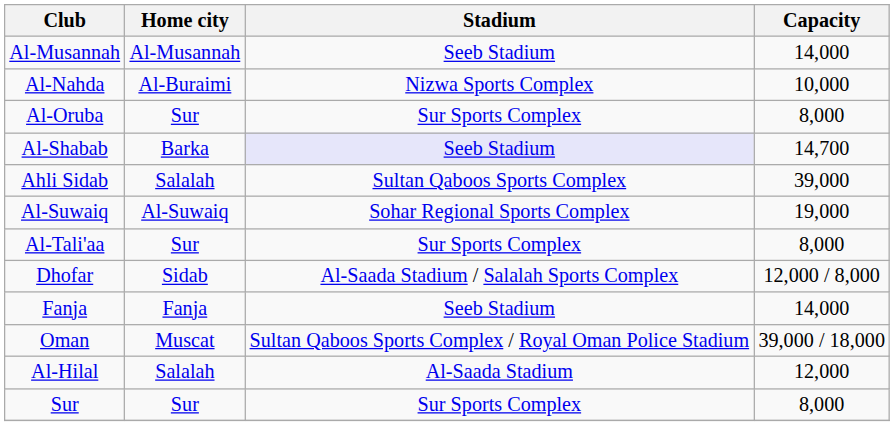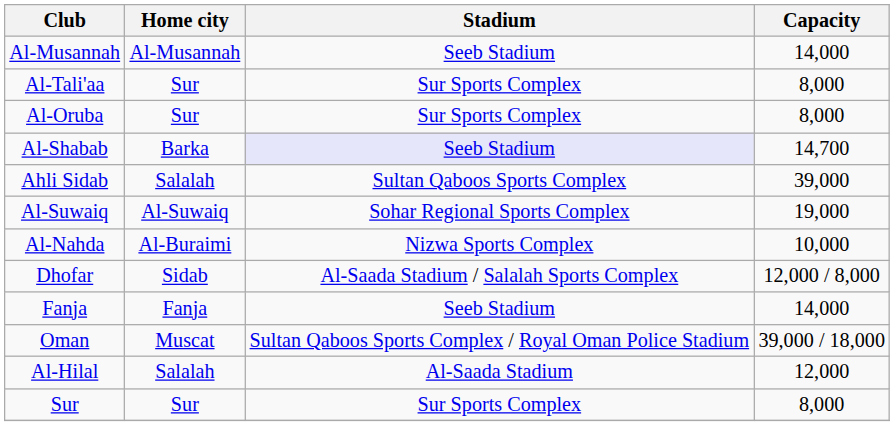 <table class="wikitable" style="text-align: center;">
 <tr>
 <th>Club</th>
 <th>Home city</th>
 <th>Stadium</th>
 <th>Capacity</th>
 </tr>
 <tr>
 <td><a href='#'>Al-Musannah</a></td>
 <td><a href='#'>Al-Musannah</a></td>
 <td><a href='#'>Seeb Stadium</a></td>
 <td>14,000</td>
 </tr>
 <tr>
-<td><a href='#'>Al-Nahda</a></td>
-<td><a href='#'>Al-Buraimi</a></td>
-<td><a href='#'>Nizwa Sports Complex</a></td>
-<td>10,000</td>
+<td><a href='#'>Al-Tali'aa</a></td>
+<td><a href='#'>Sur</a></td>
+<td><a href='#'>Sur Sports Complex</a></td>
+<td>8,000</td>
 </tr>
 <tr>
 <td><a href='#'>Al-Oruba</a></td>
 <td><a href='#'>Sur</a></td>
 <td><a href='#'>Sur Sports Complex</a></td>
 <td>8,000</td>
 </tr>
 <tr>
 <td><a href='#'>Al-Shabab</a></td>
 <td><a href='#'>Barka</a></td>
 <td style="background: lavender;"><a href='#'>Seeb Stadium</a></td>
 <td>14,700</td>
 </tr>
 <tr>
 <td><a href='#'>Ahli Sidab</a></td>
 <td><a href='#'>Salalah</a></td>
 <td><a href='#'>Sultan Qaboos Sports Complex</a></td>
 <td>39,000</td>
 </tr>
 <tr>
 <td><a href='#'>Al-Suwaiq</a></td>
 <td><a href='#'>Al-Suwaiq</a></td>
 <td><a href='#'>Sohar Regional Sports Complex</a></td>
 <td>19,000</td>
 </tr>
 <tr>
-<td><a href='#'>Al-Tali'aa</a></td>
-<td><a href='#'>Sur</a></td>
-<td><a href='#'>Sur Sports Complex</a></td>
-<td>8,000</td>
+<td><a href='#'>Al-Nahda</a></td>
+<td><a href='#'>Al-Buraimi</a></td>
+<td><a href='#'>Nizwa Sports Complex</a></td>
+<td>10,000</td>
 </tr>
 <tr>
 <td><a href='#'>Dhofar</a></td>
 <td><a href='#'>Sidab</a></td>
 <td><a href='#'>Al-Saada Stadium</a> / <a href='#'>Salalah Sports Complex</a></td>
 <td>12,000 / 8,000</td>
 </tr>
 <tr>
 <td><a href='#'>Fanja</a></td>
 <td><a href='#'>Fanja</a></td>
 <td><a href='#'>Seeb Stadium</a></td>
 <td>14,000</td>
 </tr>
 <tr>
 <td><a href='#'>Oman</a></td>
 <td><a href='#'>Muscat</a></td>
 <td><a href='#'>Sultan Qaboos Sports Complex</a> / <a href='#'>Royal Oman Police Stadium</a></td>
 <td>39,000 / 18,000</td>
 </tr>
 <tr>
 <td><a href='#'>Al-Hilal</a></td>
 <td><a href='#'>Salalah</a></td>
 <td><a href='#'>Al-Saada Stadium</a></td>
 <td>12,000</td>
 </tr>
 <tr>
 <td><a href='#'>Sur</a></td>
 <td><a href='#'>Sur</a></td>
 <td><a href='#'>Sur Sports Complex</a></td>
 <td>8,000</td>
 </tr>
 <tr>
 </tr>
 </table>
